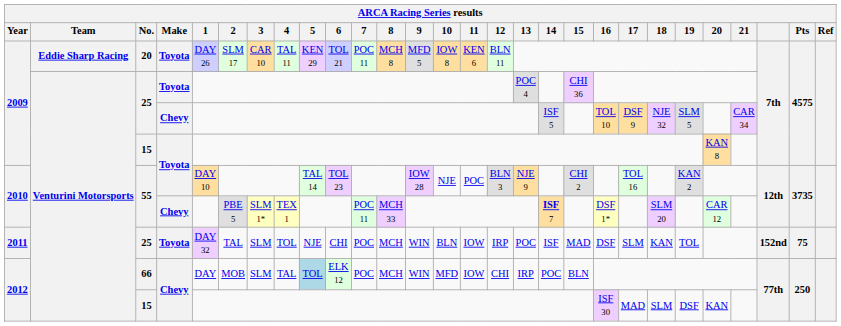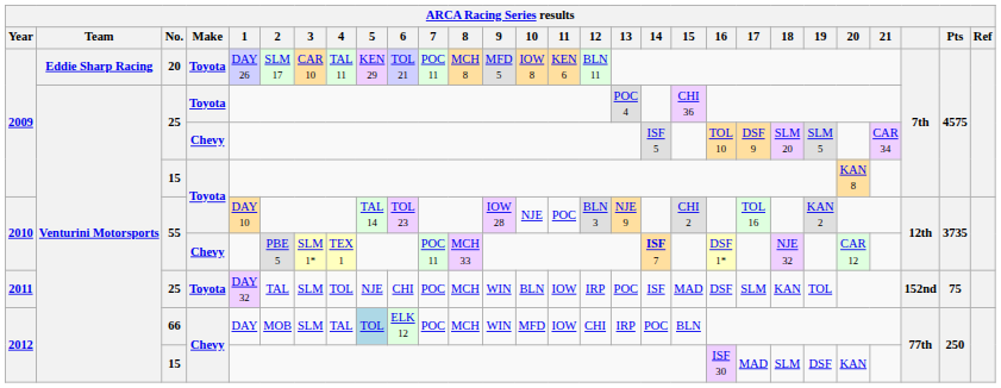 <table class="wikitable" style="text-align:center; font-size:75%">
 <tr>
 <th colspan=45><a href='#'>ARCA Racing Series</a> results</th>
 </tr>
 <tr>
 <th>Year</th>
 <th>Team</th>
 <th>No.</th>
 <th>Make</th>
 <th>1</th>
 <th>2</th>
 <th>3</th>
 <th>4</th>
 <th>5</th>
 <th>6</th>
 <th>7</th>
 <th>8</th>
 <th>9</th>
 <th>10</th>
 <th>11</th>
 <th>12</th>
 <th>13</th>
 <th>14</th>
 <th>15</th>
 <th>16</th>
 <th>17</th>
 <th>18</th>
 <th>19</th>
 <th>20</th>
 <th>21</th>
 <th></th>
 <th>Pts</th>
 <th>Ref</th>
 </tr>
 <tr>
 <th rowspan=4><a href='#'>2009</a></th>
 <th><a href='#'>Eddie Sharp Racing</a></th>
 <th>20</th>
 <th><a href='#'>Toyota</a></th>
 <td style="background:#CFCFFF;"><a href='#'>DAY</a><br><small>26</small></td>
 <td style="background:#DFFFDF;"><a href='#'>SLM</a><br><small>17</small></td>
 <td style="background:#FFDF9F;"><a href='#'>CAR</a><br><small>10</small></td>
 <td style="background:#DFFFDF;"><a href='#'>TAL</a><br><small>11</small></td>
 <td style="background:#EFCFFF;"><a href='#'>KEN</a><br><small>29</small></td>
 <td style="background:#CFCFFF;"><a href='#'>TOL</a><br><small>21</small></td>
 <td style="background:#DFFFDF;"><a href='#'>POC</a><br><small>11</small></td>
 <td style="background:#FFDF9F;"><a href='#'>MCH</a><br><small>8</small></td>
 <td style="background:#DFDFDF;"><a href='#'>MFD</a><br><small>5</small></td>
 <td style="background:#FFDF9F;"><a href='#'>IOW</a><br><small>8</small></td>
 <td style="background:#FFDF9F;"><a href='#'>KEN</a><br><small>6</small></td>
 <td style="background:#DFFFDF;"><a href='#'>BLN</a><br><small>11</small></td>
 <td colspan=9></td>
 <th rowspan=4>7th</th>
 <th rowspan=4>4575</th>
 <th rowspan=4></th>
 </tr>
 <tr>
 <th rowspan=8><a href='#'>Venturini Motorsports</a></th>
 <th rowspan=2>25</th>
 <th><a href='#'>Toyota</a></th>
 <td colspan=12></td>
 <td style="background:#DFDFDF;"><a href='#'>POC</a><br><small>4</small></td>
 <td></td>
 <td style="background:#EFCFFF;"><a href='#'>CHI</a><br><small>36</small></td>
 <td colspan=6></td>
 </tr>
 <tr>
 <th><a href='#'>Chevy</a></th>
 <td colspan=13></td>
 <td style="background:#DFDFDF;"><a href='#'>ISF</a><br><small>5</small></td>
 <td></td>
 <td style="background:#FFDF9F;"><a href='#'>TOL</a><br><small>10</small></td>
 <td style="background:#FFDF9F;"><a href='#'>DSF</a><br><small>9</small></td>
-<td style="background:#EFCFFF;"><a href='#'>NJE</a><br><small>32</small></td>
+<td style="background:#EFCFFF;"><a href='#'>SLM</a><br><small>20</small></td>
 <td style="background:#DFDFDF;"><a href='#'>SLM</a><br><small>5</small></td>
 <td></td>
 <td style="background:#EFCFFF;"><a href='#'>CAR</a><br><small>34</small></td>
 </tr>
 <tr>
 <th>15</th>
 <th rowspan=2><a href='#'>Toyota</a></th>
 <td colspan=19></td>
 <td style="background:#FFDF9F;"><a href='#'>KAN</a><br><small>8</small></td>
 <td></td>
 </tr>
 <tr>
 <th rowspan=2><a href='#'>2010</a></th>
 <th rowspan=2>55</th>
 <td style="background:#FFDF9F;"><a href='#'>DAY</a><br><small>10</small></td>
 <td colspan=3></td>
 <td style="background:#DFFFDF;"><a href='#'>TAL</a><br><small>14</small></td>
 <td style="background:#EFCFFF;"><a href='#'>TOL</a><br><small>23</small></td>
 <td colspan=2></td>
 <td style="background:#EFCFFF;"><a href='#'>IOW</a><br><small>28</small></td>
 <td><a href='#'>NJE</a></td>
 <td><a href='#'>POC</a></td>
 <td style="background:#DFDFDF;"><a href='#'>BLN</a><br><small>3</small></td>
 <td style="background:#FFDF9F;"><a href='#'>NJE</a><br><small>9</small></td>
 <td></td>
 <td style="background:#DFDFDF;"><a href='#'>CHI</a><br><small>2</small></td>
 <td></td>
 <td style="background:#DFFFDF;"><a href='#'>TOL</a><br><small>16</small></td>
 <td></td>
 <td style="background:#DFDFDF;"><a href='#'>KAN</a><br><small>2</small></td>
 <td colspan=2></td>
 <th rowspan=2>12th</th>
 <th rowspan=2>3735</th>
 <th rowspan=2></th>
 </tr>
 <tr>
 <th><a href='#'>Chevy</a></th>
 <td></td>
 <td style="background:#DFDFDF;"><a href='#'>PBE</a><br><small>5</small></td>
 <td style="background:#FFFFBF;"><a href='#'>SLM</a><br><small>1*</small></td>
 <td style="background:#FFFFBF;"><a href='#'>TEX</a><br><small>1</small></td>
 <td colspan=2></td>
 <td style="background:#DFFFDF;"><a href='#'>POC</a><br><small>11</small></td>
 <td style="background:#EFCFFF;"><a href='#'>MCH</a><br><small>33</small></td>
 <td colspan=5></td>
 <td style="background:#FFDF9F;"><strong><a href='#'>ISF</a></strong><br><small>7</small></td>
 <td></td>
 <td style="background:#FFFFBF;"><a href='#'>DSF</a><br><small>1*</small></td>
 <td></td>
-<td style="background:#EFCFFF;"><a href='#'>SLM</a><br><small>20</small></td>
+<td style="background:#EFCFFF;"><a href='#'>NJE</a><br><small>32</small></td>
 <td></td>
 <td style="background:#DFFFDF;"><a href='#'>CAR</a><br><small>12</small></td>
 <td></td>
 </tr>
 <tr>
 <th><a href='#'>2011</a></th>
 <th>25</th>
 <th><a href='#'>Toyota</a></th>
 <td style="background:#EFCFFF;"><a href='#'>DAY</a><br><small>32</small></td>
 <td><a href='#'>TAL</a></td>
 <td><a href='#'>SLM</a></td>
 <td><a href='#'>TOL</a></td>
 <td><a href='#'>NJE</a></td>
 <td><a href='#'>CHI</a></td>
 <td><a href='#'>POC</a></td>
 <td><a href='#'>MCH</a></td>
 <td><a href='#'>WIN</a></td>
 <td><a href='#'>BLN</a></td>
 <td><a href='#'>IOW</a></td>
 <td><a href='#'>IRP</a></td>
 <td><a href='#'>POC</a></td>
 <td><a href='#'>ISF</a></td>
 <td><a href='#'>MAD</a></td>
 <td><a href='#'>DSF</a></td>
 <td><a href='#'>SLM</a></td>
 <td><a href='#'>KAN</a></td>
 <td><a href='#'>TOL</a></td>
 <td colspan=2></td>
 <th>152nd</th>
 <th>75</th>
 <th></th>
 </tr>
 <tr>
 <th rowspan=2><a href='#'>2012</a></th>
 <th>66</th>
 <th rowspan=2><a href='#'>Chevy</a></th>
 <td><a href='#'>DAY</a></td>
 <td><a href='#'>MOB</a></td>
 <td><a href='#'>SLM</a></td>
 <td><a href='#'>TAL</a></td>
 <td style="background: lightblue;"><a href='#'>TOL</a></td>
 <td style="background:#DFFFDF;"><a href='#'>ELK</a><br><small>12</small></td>
 <td><a href='#'>POC</a></td>
 <td><a href='#'>MCH</a></td>
 <td><a href='#'>WIN</a></td>
 <td><a href='#'>MFD</a></td>
 <td><a href='#'>IOW</a></td>
 <td><a href='#'>CHI</a></td>
 <td><a href='#'>IRP</a></td>
 <td><a href='#'>POC</a></td>
 <td><a href='#'>BLN</a></td>
 <td colspan=6></td>
 <th rowspan=2>77th</th>
 <th rowspan=2>250</th>
 <th rowspan=2></th>
 </tr>
 <tr>
 <th>15</th>
 <td colspan=15></td>
 <td style="background:#EFCFFF;"><a href='#'>ISF</a><br><small>30</small></td>
 <td><a href='#'>MAD</a></td>
 <td><a href='#'>SLM</a></td>
 <td><a href='#'>DSF</a></td>
 <td><a href='#'>KAN</a></td>
 <td></td>
 </tr>
 </table>
